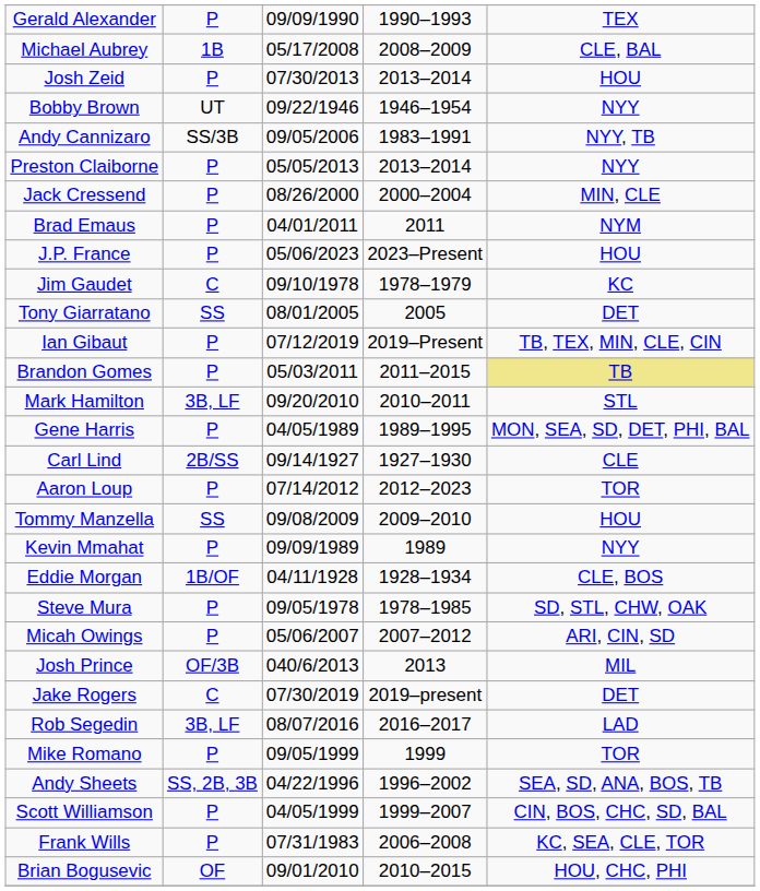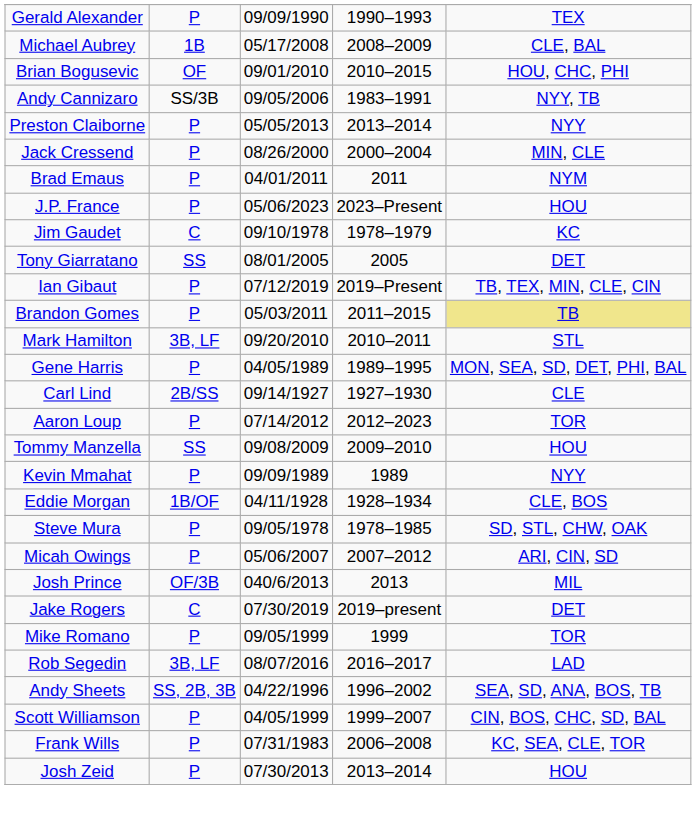 <table class="wikitable" style="margin: 1em auto 1em auto">
 <tr style="text-align:center;">
 </tr>
 <tr style="text-align:center;">
 <td><a href='#'>Gerald Alexander</a></td>
 <td><a href='#'>P</a></td>
 <td>09/09/1990</td>
 <td>1990–1993</td>
 <td><a href='#'>TEX</a></td>
 </tr>
 <tr style="text-align:center;">
 <td><a href='#'>Michael Aubrey</a></td>
 <td><a href='#'>1B</a></td>
 <td>05/17/2008</td>
 <td>2008–2009</td>
 <td><a href='#'>CLE</a>, <a href='#'>BAL</a></td>
 </tr>
 <tr style="text-align:center;">
-<td><a href='#'>Josh Zeid</a></td>
-<td><a href='#'>P</a></td>
-<td>07/30/2013</td>
-<td>2013–2014</td>
-<td><a href='#'>HOU</a></td>
-</tr>
-<tr style="text-align:center;">
-<td><a href='#'>Bobby Brown</a></td>
-<td>UT</td>
-<td>09/22/1946</td>
-<td>1946–1954</td>
-<td><a href='#'>NYY</a></td>
+<td><a href='#'>Brian Bogusevic</a></td>
+<td><a href='#'>OF</a></td>
+<td>09/01/2010</td>
+<td>2010–2015</td>
+<td><a href='#'>HOU</a>, <a href='#'>CHC</a>, <a href='#'>PHI</a></td>
 </tr>
 <tr style="text-align:center;">
 <td><a href='#'>Andy Cannizaro</a></td>
 <td>SS/3B</td>
 <td>09/05/2006</td>
 <td>1983–1991</td>
 <td><a href='#'>NYY</a>, <a href='#'>TB</a></td>
 </tr>
 <tr style="text-align:center;">
 <td><a href='#'>Preston Claiborne</a></td>
 <td><a href='#'>P</a></td>
 <td>05/05/2013</td>
 <td>2013–2014</td>
 <td><a href='#'>NYY</a></td>
 </tr>
 <tr style="text-align:center;">
 <td><a href='#'>Jack Cressend</a></td>
 <td><a href='#'>P</a></td>
 <td>08/26/2000</td>
 <td>2000–2004</td>
 <td><a href='#'>MIN</a>, <a href='#'>CLE</a></td>
 </tr>
 <tr style="text-align:center;">
 <td><a href='#'>Brad Emaus</a></td>
 <td><a href='#'>P</a></td>
 <td>04/01/2011</td>
 <td>2011</td>
 <td><a href='#'>NYM</a></td>
 </tr>
 <tr style="text-align:center;">
 <td><a href='#'>J.P. France</a></td>
 <td><a href='#'>P</a></td>
 <td>05/06/2023</td>
 <td>2023–Present</td>
 <td><a href='#'>HOU</a></td>
 </tr>
 <tr style="text-align:center;">
 <td><a href='#'>Jim Gaudet</a></td>
 <td><a href='#'>C</a></td>
 <td>09/10/1978</td>
 <td>1978–1979</td>
 <td><a href='#'>KC</a></td>
 </tr>
 <tr style="text-align:center;">
 <td><a href='#'>Tony Giarratano</a></td>
 <td><a href='#'>SS</a></td>
 <td>08/01/2005</td>
 <td>2005</td>
 <td><a href='#'>DET</a></td>
 </tr>
 <tr style="text-align:center;">
 <td><a href='#'>Ian Gibaut</a></td>
 <td><a href='#'>P</a></td>
 <td>07/12/2019</td>
 <td>2019–Present</td>
 <td><a href='#'>TB</a>, <a href='#'>TEX</a>, <a href='#'>MIN</a>, <a href='#'>CLE</a>, <a href='#'>CIN</a></td>
 </tr>
 <tr style="text-align:center;">
 <td><a href='#'>Brandon Gomes</a></td>
 <td><a href='#'>P</a></td>
 <td>05/03/2011</td>
 <td>2011–2015</td>
 <td style="background: khaki;"><a href='#'>TB</a></td>
 </tr>
 <tr style="text-align:center;">
 <td><a href='#'>Mark Hamilton</a></td>
 <td><a href='#'>3B, LF</a></td>
 <td>09/20/2010</td>
 <td>2010–2011</td>
 <td><a href='#'>STL</a></td>
 </tr>
 <tr style="text-align:center;">
 <td><a href='#'>Gene Harris</a></td>
 <td><a href='#'>P</a></td>
 <td>04/05/1989</td>
 <td>1989–1995</td>
 <td><a href='#'>MON</a>, <a href='#'>SEA</a>, <a href='#'>SD</a>, <a href='#'>DET</a>, <a href='#'>PHI</a>, <a href='#'>BAL</a></td>
 </tr>
 <tr style="text-align:center;">
 <td><a href='#'>Carl Lind</a></td>
 <td><a href='#'>2B/SS</a></td>
 <td>09/14/1927</td>
 <td>1927–1930</td>
 <td><a href='#'>CLE</a></td>
 </tr>
 <tr style="text-align:center;">
 <td><a href='#'>Aaron Loup</a></td>
 <td><a href='#'>P</a></td>
 <td>07/14/2012</td>
 <td>2012–2023</td>
 <td><a href='#'>TOR</a></td>
 </tr>
 <tr style="text-align:center;">
 <td><a href='#'>Tommy Manzella</a></td>
 <td><a href='#'>SS</a></td>
 <td>09/08/2009</td>
 <td>2009–2010</td>
 <td><a href='#'>HOU</a></td>
 </tr>
 <tr style="text-align:center;">
 <td><a href='#'>Kevin Mmahat</a></td>
 <td><a href='#'>P</a></td>
 <td>09/09/1989</td>
 <td>1989</td>
 <td><a href='#'>NYY</a></td>
 </tr>
 <tr style="text-align:center;">
 <td><a href='#'>Eddie Morgan</a></td>
 <td><a href='#'>1B/OF</a></td>
 <td>04/11/1928</td>
 <td>1928–1934</td>
 <td><a href='#'>CLE</a>, <a href='#'>BOS</a></td>
 </tr>
 <tr style="text-align:center;">
 <td><a href='#'>Steve Mura</a></td>
 <td><a href='#'>P</a></td>
 <td>09/05/1978</td>
 <td>1978–1985</td>
 <td><a href='#'>SD</a>, <a href='#'>STL</a>, <a href='#'>CHW</a>, <a href='#'>OAK</a></td>
 </tr>
 <tr style="text-align:center;">
 <td><a href='#'>Micah Owings</a></td>
 <td><a href='#'>P</a></td>
 <td>05/06/2007</td>
 <td>2007–2012</td>
 <td><a href='#'>ARI</a>, <a href='#'>CIN</a>, <a href='#'>SD</a></td>
 </tr>
 <tr style="text-align:center;">
 <td><a href='#'>Josh Prince</a></td>
 <td><a href='#'>OF/3B</a></td>
 <td>040/6/2013</td>
 <td>2013</td>
 <td><a href='#'>MIL</a></td>
 </tr>
 <tr style="text-align:center;">
 <td><a href='#'>Jake Rogers</a></td>
 <td><a href='#'>C</a></td>
 <td>07/30/2019</td>
 <td>2019–present</td>
 <td><a href='#'>DET</a></td>
 </tr>
 <tr style="text-align:center;">
+<td><a href='#'>Mike Romano</a></td>
+<td><a href='#'>P</a></td>
+<td>09/05/1999</td>
+<td>1999</td>
+<td><a href='#'>TOR</a></td>
+</tr>
+<tr style="text-align:center;">
 <td><a href='#'>Rob Segedin</a></td>
 <td><a href='#'>3B, LF</a></td>
 <td>08/07/2016</td>
 <td>2016–2017</td>
 <td><a href='#'>LAD</a></td>
-</tr>
-<tr style="text-align:center;">
-<td><a href='#'>Mike Romano</a></td>
-<td><a href='#'>P</a></td>
-<td>09/05/1999</td>
-<td>1999</td>
-<td><a href='#'>TOR</a></td>
 </tr>
 <tr style="text-align:center;">
 <td><a href='#'>Andy Sheets</a></td>
 <td><a href='#'>SS, 2B, 3B</a></td>
 <td>04/22/1996</td>
 <td>1996–2002</td>
 <td><a href='#'>SEA</a>, <a href='#'>SD</a>, <a href='#'>ANA</a>, <a href='#'>BOS</a>, <a href='#'>TB</a></td>
 </tr>
 <tr style="text-align:center;">
 <td><a href='#'>Scott Williamson</a></td>
 <td><a href='#'>P</a></td>
 <td>04/05/1999</td>
 <td>1999–2007</td>
 <td><a href='#'>CIN</a>, <a href='#'>BOS</a>, <a href='#'>CHC</a>, <a href='#'>SD</a>, <a href='#'>BAL</a></td>
 </tr>
 <tr style="text-align:center;">
 <td><a href='#'>Frank Wills</a></td>
 <td><a href='#'>P</a></td>
 <td>07/31/1983</td>
 <td>2006–2008</td>
 <td><a href='#'>KC</a>, <a href='#'>SEA</a>, <a href='#'>CLE</a>, <a href='#'>TOR</a></td>
 </tr>
 <tr style="text-align:center;">
-<td><a href='#'>Brian Bogusevic</a></td>
-<td><a href='#'>OF</a></td>
-<td>09/01/2010</td>
-<td>2010–2015</td>
-<td><a href='#'>HOU</a>, <a href='#'>CHC</a>, <a href='#'>PHI</a></td>
+<td><a href='#'>Josh Zeid</a></td>
+<td><a href='#'>P</a></td>
+<td>07/30/2013</td>
+<td>2013–2014</td>
+<td><a href='#'>HOU</a></td>
 </tr>
 <tr style="text-align:center;">
 </tr>
 </table>
